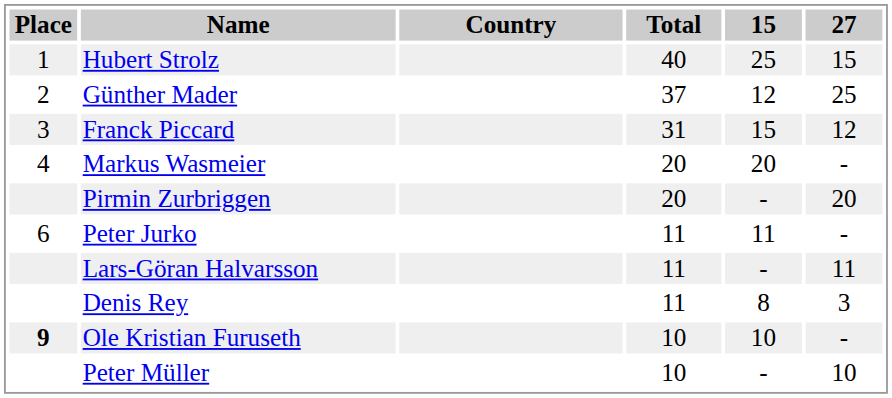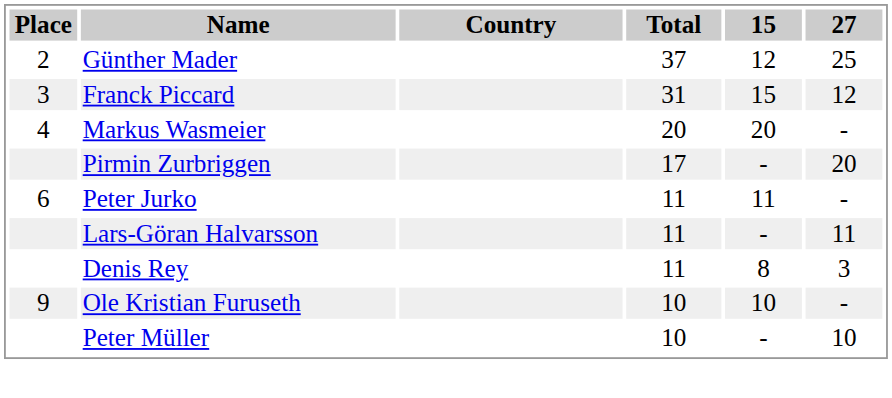 <table border="0" style="border: 1px solid #999; background-color:#FFFFFF; text-align:center; font-size:86%; line-height:15px;">
 <tr align="center" bgcolor="#CCCCCC">
 <th width=35>Place</th>
 <th width=170>Name</th>
 <th width=120>Country</th>
 <th width=50>Total</th>
 <th width=40>15</th>
 <th width=40>27</th>
-</tr>
-<tr bgcolor="#EFEFEF">
-<td>1</td>
-<td align="left"><a href='#'>Hubert Strolz</a></td>
-<td align="left"></td>
-<td>40</td>
-<td>25</td>
-<td>15</td>
 </tr>
 <tr>
 <td>2</td>
 <td align="left"><a href='#'>Günther Mader</a></td>
 <td align="left"></td>
 <td>37</td>
 <td>12</td>
 <td>25</td>
 </tr>
 <tr bgcolor="#EFEFEF">
 <td>3</td>
 <td align="left"><a href='#'>Franck Piccard</a></td>
 <td align="left"></td>
 <td>31</td>
 <td>15</td>
 <td>12</td>
 </tr>
 <tr>
 <td>4</td>
 <td align="left"><a href='#'>Markus Wasmeier</a></td>
 <td align="left"></td>
 <td>20</td>
 <td>20</td>
 <td>-</td>
 </tr>
 <tr bgcolor="#EFEFEF">
 <td></td>
 <td align="left"><a href='#'>Pirmin Zurbriggen</a></td>
 <td align="left"></td>
-<td>20</td>
+<td>17</td>
 <td>-</td>
 <td>20</td>
 </tr>
 <tr>
 <td>6</td>
 <td align="left"><a href='#'>Peter Jurko</a></td>
 <td align="left"></td>
 <td>11</td>
 <td>11</td>
 <td>-</td>
 </tr>
 <tr bgcolor="#EFEFEF">
 <td></td>
 <td align="left"><a href='#'>Lars-Göran Halvarsson</a></td>
 <td align="left"></td>
 <td>11</td>
 <td>-</td>
 <td>11</td>
 </tr>
 <tr>
 <td></td>
 <td align="left"><a href='#'>Denis Rey</a></td>
 <td align="left"></td>
 <td>11</td>
 <td>8</td>
 <td>3</td>
 </tr>
 <tr bgcolor="#EFEFEF">
-<td><strong>9</strong></td>
+<td>9</td>
 <td align="left"><a href='#'>Ole Kristian Furuseth</a></td>
 <td align="left"></td>
 <td>10</td>
 <td>10</td>
 <td>-</td>
 </tr>
 <tr>
 <td></td>
 <td align="left"><a href='#'>Peter Müller</a></td>
 <td align="left"></td>
 <td>10</td>
 <td>-</td>
 <td>10</td>
 </tr>
 </table>
